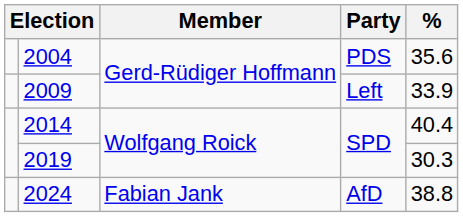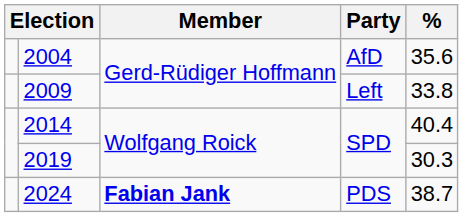 <table class=wikitable>
 <tr>
 <th colspan=2>Election</th>
 <th>Member</th>
 <th>Party</th>
 <th>%</th>
 </tr>
 <tr>
 <td bgcolor=></td>
 <td><a href='#'>2004</a></td>
 <td rowspan=2><a href='#'>Gerd-Rüdiger Hoffmann</a></td>
-<td><a href='#'>PDS</a></td>
+<td><a href='#'>AfD</a></td>
 <td align=right>35.6</td>
 </tr>
 <tr>
 <td bgcolor=></td>
 <td><a href='#'>2009</a></td>
 <td><a href='#'>Left</a></td>
-<td align=right>33.9</td>
+<td align=right>33.8</td>
 </tr>
 <tr>
 <td rowspan=2 bgcolor=></td>
 <td><a href='#'>2014</a></td>
 <td rowspan=2><a href='#'>Wolfgang Roick</a></td>
 <td rowspan=2><a href='#'>SPD</a></td>
 <td align=right>40.4</td>
 </tr>
 <tr>
 <td><a href='#'>2019</a></td>
 <td align=right>30.3</td>
 </tr>
 <tr>
 <td bgcolor=></td>
 <td><a href='#'>2024</a></td>
-<td><a href='#'>Fabian Jank</a></td>
-<td><a href='#'>AfD</a></td>
-<td align=right>38.8</td>
+<td><strong><a href='#'>Fabian Jank</a></strong></td>
+<td><a href='#'>PDS</a></td>
+<td align=right>38.7</td>
 </tr>
 </table>
